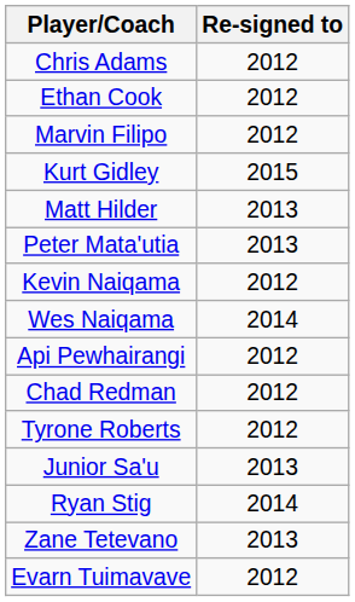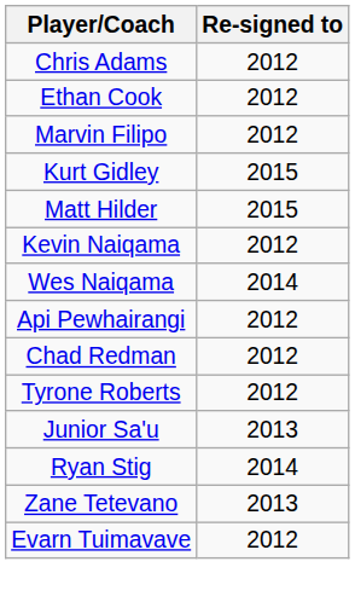 <table class="wikitable  sortable" style="text-align: center; font-size:90%">
 <tr style="background:#efefef;">
 <th>Player/Coach</th>
 <th>Re-signed to</th>
 </tr>
 <tr>
 <td><a href='#'>Chris Adams</a></td>
 <td>2012</td>
 </tr>
 <tr>
 <td><a href='#'>Ethan Cook</a></td>
 <td>2012</td>
 </tr>
 <tr>
 <td><a href='#'>Marvin Filipo</a></td>
 <td>2012</td>
 </tr>
 <tr>
 <td><a href='#'>Kurt Gidley</a></td>
 <td>2015</td>
 </tr>
 <tr>
 <td><a href='#'>Matt Hilder</a></td>
-<td>2013</td>
-</tr>
-<tr>
-<td><a href='#'>Peter Mata'utia</a></td>
-<td>2013</td>
+<td>2015</td>
 </tr>
 <tr>
 <td><a href='#'>Kevin Naiqama</a></td>
 <td>2012</td>
 </tr>
 <tr>
 <td><a href='#'>Wes Naiqama</a></td>
 <td>2014</td>
 </tr>
 <tr>
 <td><a href='#'>Api Pewhairangi</a></td>
 <td>2012</td>
 </tr>
 <tr>
 <td><a href='#'>Chad Redman</a></td>
 <td>2012</td>
 </tr>
 <tr>
 <td><a href='#'>Tyrone Roberts</a></td>
 <td>2012</td>
 </tr>
 <tr>
 <td><a href='#'>Junior Sa'u</a></td>
 <td>2013</td>
 </tr>
 <tr>
 <td><a href='#'>Ryan Stig</a></td>
 <td>2014</td>
 </tr>
 <tr>
 <td><a href='#'>Zane Tetevano</a></td>
 <td>2013</td>
 </tr>
 <tr>
 <td><a href='#'>Evarn Tuimavave</a></td>
 <td>2012</td>
 </tr>
 </table>
